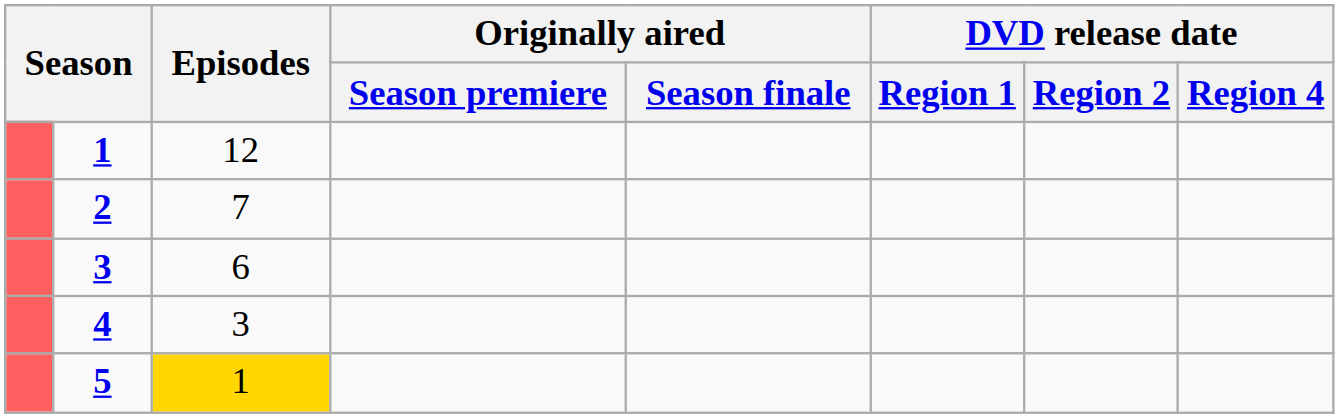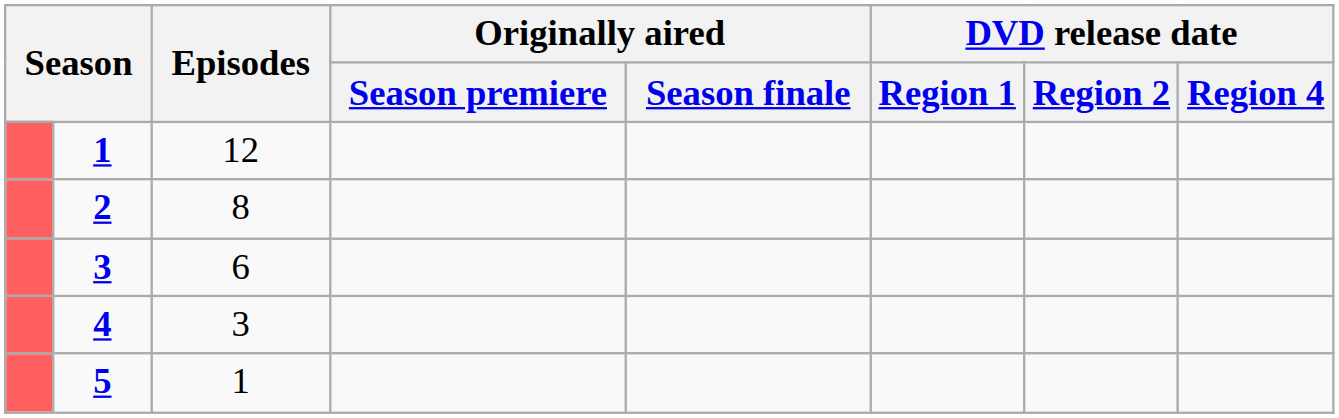 <table class="wikitable plainrowheaders" style="text-align: center;">
 <tr>
 <th scope="col" style="padding: 0 8px;" colspan="2" rowspan="2">Season</th>
 <th scope="col" style="padding: 0 8px;" rowspan="2">Episodes</th>
 <th scope="col" colspan="2">Originally aired</th>
 <th scope="col" colspan="3"><a href='#'>DVD</a> release date</th>
 </tr>
 <tr>
 <th scope="col" style="padding: 0 8px;"><a href='#'>Season premiere</a></th>
 <th scope="col" style="padding: 0 8px;"><a href='#'>Season finale</a></th>
 <th scope="col"><a href='#'>Region 1</a></th>
 <th scope="col"><a href='#'>Region 2</a></th>
 <th scope="col"><a href='#'>Region 4</a></th>
 </tr>
 <tr>
 <td scope="row" style="background: #FF5F5F;"></td>
 <td><strong><a href='#'>1</a></strong></td>
 <td style="padding: 0 8px;">12</td>
 <td style="padding: 0 8px;"></td>
 <td style="padding: 0 8px;"></td>
 <td></td>
 <td style="padding: 0 8px;"></td>
 <td></td>
 </tr>
 <tr>
 <td scope="row" style="background:#FF5F5F;"></td>
 <td><strong><a href='#'>2</a></strong></td>
-<td>7</td>
+<td>8</td>
 <td style="padding: 0 8px;"></td>
 <td style="padding: 0 8px;"></td>
 <td style="padding: 0 8px;"></td>
 <td></td>
 <td></td>
 </tr>
 <tr>
 <td scope="row" style="background:#FF5F5F;"></td>
 <td><strong><a href='#'>3</a></strong></td>
 <td>6</td>
 <td style="padding: 0 8px;"></td>
 <td style="padding: 0 8px;"></td>
 <td></td>
 <td></td>
 <td></td>
 </tr>
 <tr>
 <td scope="row" style="background:#FF5F5F;"></td>
 <td><strong><a href='#'>4</a></strong></td>
 <td>3</td>
 <td style="padding: 0 8px;"></td>
 <td style="padding: 0 8px;"></td>
 <td></td>
 <td></td>
 <td></td>
 </tr>
 <tr>
 <td scope="row" style="background:#FF5F5F;"></td>
 <td><strong><a href='#'>5</a></strong></td>
-<td style="background: gold;">1</td>
+<td>1</td>
 <td style="padding: 0 8px;"></td>
 <td style="padding: 0 8px;"></td>
 <td></td>
 <td></td>
 <td></td>
 </tr>
 </table>
